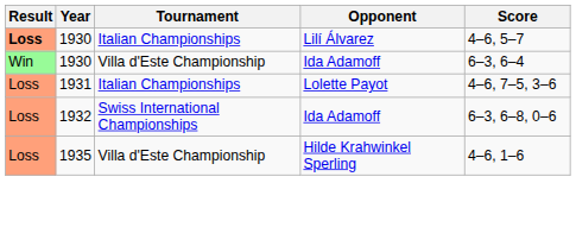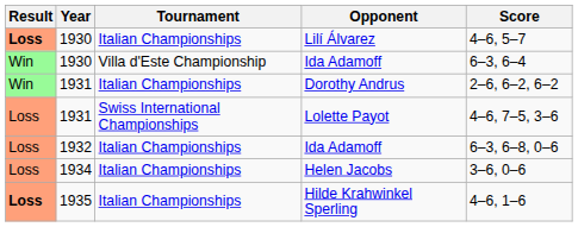 <table class="sortable wikitable">
 <tr>
 <th>Result</th>
 <th>Year</th>
 <th style="width:220px">Tournament</th>
 <th style="width:175px">Opponent</th>
 <th style="width:110px" class="unsortable">Score</th>
 </tr>
 <tr>
 <td style="background:#ffa07a;"><strong>Loss</strong></td>
 <td>1930</td>
 <td><a href='#'>Italian Championships</a></td>
 <td> <a href='#'>Lilí Álvarez</a></td>
 <td>4–6, 5–7</td>
 </tr>
 <tr>
 <td style="background:#98fb98;">Win</td>
 <td>1930</td>
 <td>Villa d'Este Championship </td>
 <td> <a href='#'>Ida Adamoff</a></td>
 <td>6–3, 6–4</td>
 </tr>
 <tr>
+<td style="background:#98fb98;">Win</td>
+<td>1931</td>
+<td><a href='#'>Italian Championships</a></td>
+<td> <a href='#'>Dorothy Andrus</a></td>
+<td>2–6, 6–2, 6–2</td>
+</tr>
+<tr>
 <td style="background:#ffa07a;">Loss</td>
 <td>1931</td>
-<td><a href='#'>Italian Championships</a></td>
+<td><a href='#'>Swiss International Championships</a></td>
 <td> <a href='#'>Lolette Payot</a></td>
 <td>4–6, 7–5, 3–6</td>
 </tr>
 <tr>
 <td style="background:#ffa07a;">Loss</td>
 <td>1932</td>
-<td><a href='#'>Swiss International Championships</a></td>
+<td><a href='#'>Italian Championships</a></td>
 <td> <a href='#'>Ida Adamoff</a></td>
 <td>6–3, 6–8, 0–6</td>
 </tr>
 <tr>
 <td style="background:#ffa07a;">Loss</td>
+<td>1934</td>
+<td><a href='#'>Italian Championships</a></td>
+<td> <a href='#'>Helen Jacobs</a></td>
+<td>3–6, 0–6</td>
+</tr>
+<tr>
+<td style="background:#ffa07a;"><strong>Loss</strong></td>
 <td>1935</td>
-<td>Villa d'Este Championship </td>
+<td><a href='#'>Italian Championships</a></td>
 <td> <a href='#'>Hilde Krahwinkel Sperling</a></td>
 <td>4–6, 1–6</td>
 </tr>
 </table>
